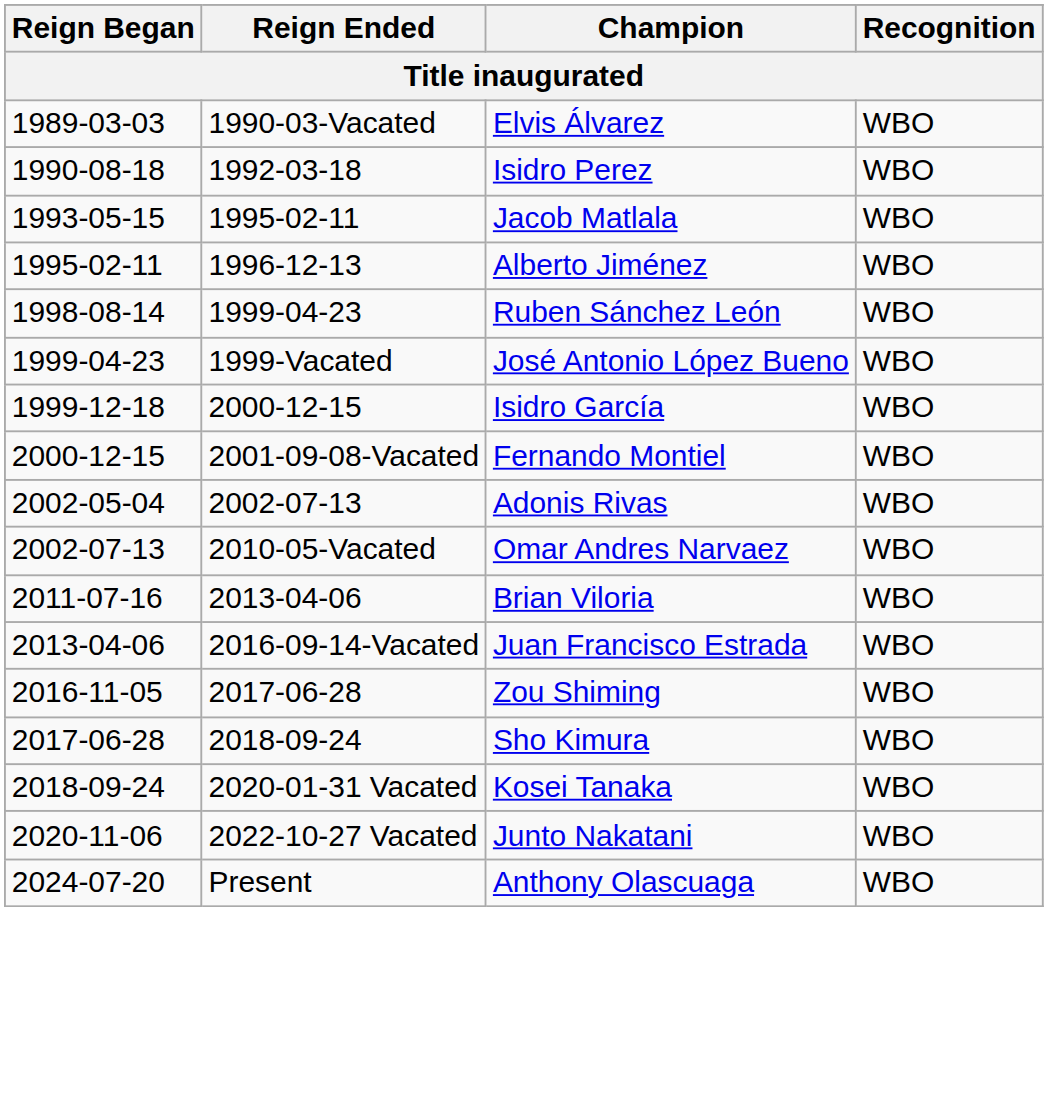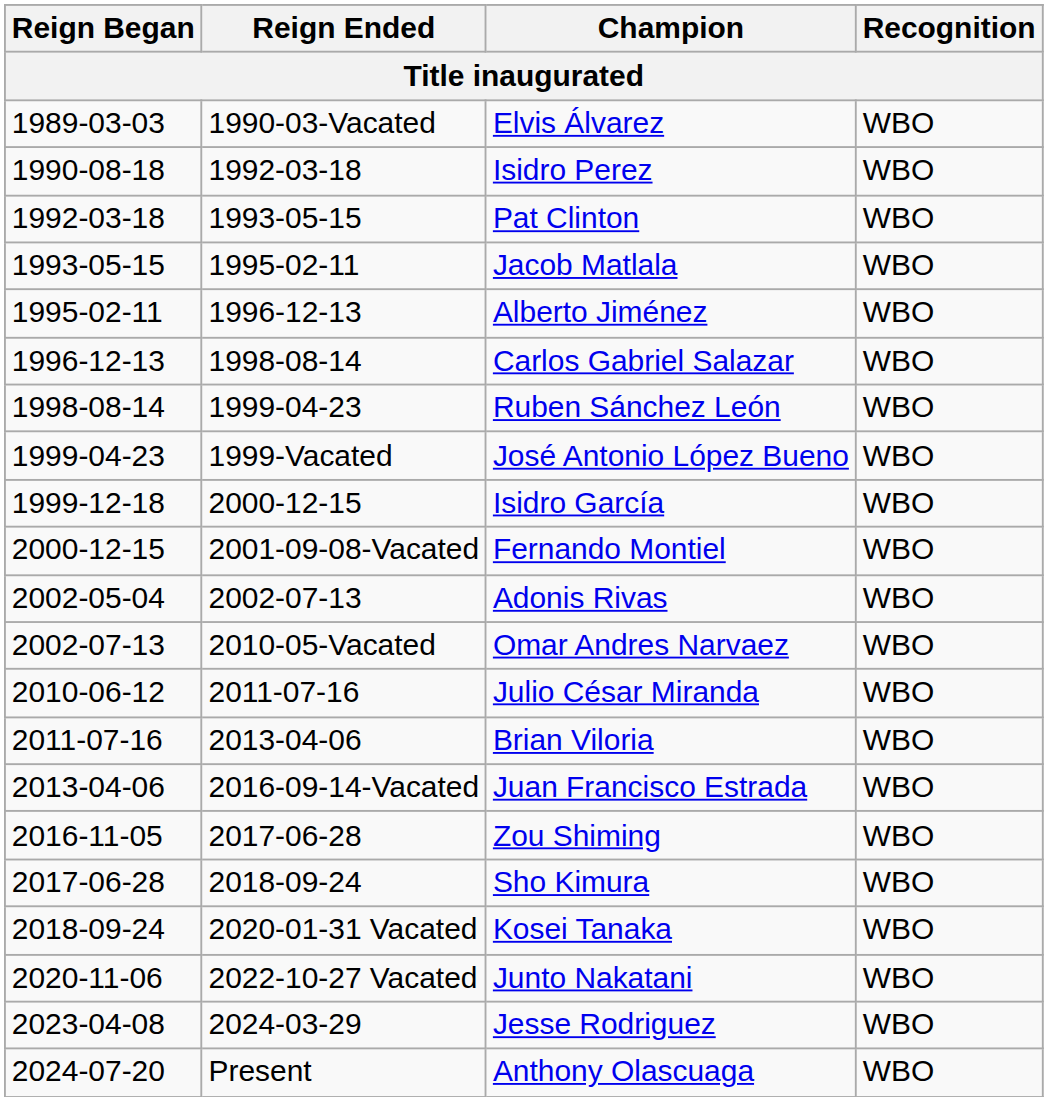 <table class="wikitable">
 <tr>
 <th>Reign Began</th>
 <th>Reign Ended</th>
 <th>Champion</th>
 <th>Recognition</th>
 </tr>
 <tr>
 <th colspan="4">Title inaugurated</th>
 </tr>
 <tr>
 <td>1989-03-03</td>
 <td>1990-03-Vacated</td>
 <td> <a href='#'>Elvis Álvarez</a></td>
 <td>WBO</td>
 </tr>
 <tr>
 <td>1990-08-18</td>
 <td>1992-03-18</td>
 <td> <a href='#'>Isidro Perez</a></td>
 <td>WBO</td>
 </tr>
 <tr>
+<td>1992-03-18</td>
+<td>1993-05-15</td>
+<td> <a href='#'>Pat Clinton</a></td>
+<td>WBO</td>
+</tr>
+<tr>
 <td>1993-05-15</td>
 <td>1995-02-11</td>
 <td> <a href='#'>Jacob Matlala</a></td>
 <td>WBO</td>
 </tr>
 <tr>
 <td>1995-02-11</td>
 <td>1996-12-13</td>
 <td> <a href='#'>Alberto Jiménez</a></td>
+<td>WBO</td>
+</tr>
+<tr>
+<td>1996-12-13</td>
+<td>1998-08-14</td>
+<td> <a href='#'>Carlos Gabriel Salazar</a></td>
 <td>WBO</td>
 </tr>
 <tr>
 <td>1998-08-14</td>
 <td>1999-04-23</td>
 <td> <a href='#'>Ruben Sánchez León</a></td>
 <td>WBO</td>
 </tr>
 <tr>
 <td>1999-04-23</td>
 <td>1999-Vacated</td>
 <td> <a href='#'>José Antonio López Bueno</a></td>
 <td>WBO</td>
 </tr>
 <tr>
 <td>1999-12-18</td>
 <td>2000-12-15</td>
 <td> <a href='#'>Isidro García</a></td>
 <td>WBO</td>
 </tr>
 <tr>
 <td>2000-12-15</td>
 <td>2001-09-08-Vacated</td>
 <td> <a href='#'>Fernando Montiel</a></td>
 <td>WBO</td>
 </tr>
 <tr>
 <td>2002-05-04</td>
 <td>2002-07-13</td>
 <td> <a href='#'>Adonis Rivas</a></td>
 <td>WBO</td>
 </tr>
 <tr>
 <td>2002-07-13</td>
 <td>2010-05-Vacated</td>
 <td> <a href='#'>Omar Andres Narvaez</a></td>
 <td>WBO</td>
 </tr>
 <tr>
+<td>2010-06-12</td>
+<td>2011-07-16</td>
+<td> <a href='#'>Julio César Miranda</a></td>
+<td>WBO</td>
+</tr>
+<tr>
 <td>2011-07-16</td>
 <td>2013-04-06</td>
 <td> <a href='#'>Brian Viloria</a></td>
 <td>WBO</td>
 </tr>
 <tr>
 <td>2013-04-06</td>
 <td>2016-09-14-Vacated</td>
 <td> <a href='#'>Juan Francisco Estrada</a></td>
 <td>WBO</td>
 </tr>
 <tr>
 <td>2016-11-05</td>
 <td>2017-06-28</td>
 <td> <a href='#'>Zou Shiming</a></td>
 <td>WBO</td>
 </tr>
 <tr>
 <td>2017-06-28</td>
 <td>2018-09-24</td>
 <td> <a href='#'>Sho Kimura</a></td>
 <td>WBO</td>
 </tr>
 <tr>
 <td>2018-09-24</td>
 <td>2020-01-31 Vacated</td>
 <td> <a href='#'>Kosei Tanaka</a></td>
 <td>WBO</td>
 </tr>
 <tr>
 <td>2020-11-06</td>
 <td>2022-10-27 Vacated</td>
 <td> <a href='#'>Junto Nakatani</a></td>
 <td>WBO</td>
 </tr>
 <tr>
+<td>2023-04-08</td>
+<td>2024-03-29</td>
+<td> <a href='#'>Jesse Rodriguez</a></td>
+<td>WBO</td>
+</tr>
+<tr>
 <td>2024-07-20</td>
 <td>Present</td>
 <td> <a href='#'>Anthony Olascuaga</a></td>
 <td>WBO</td>
 </tr>
 </table>
